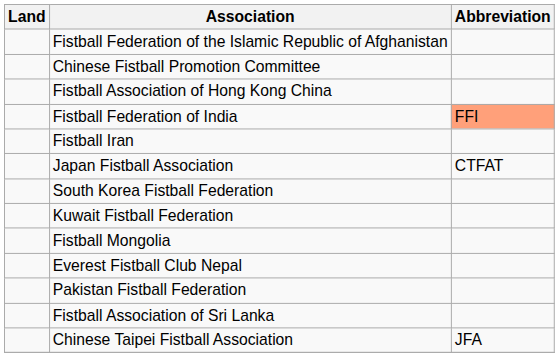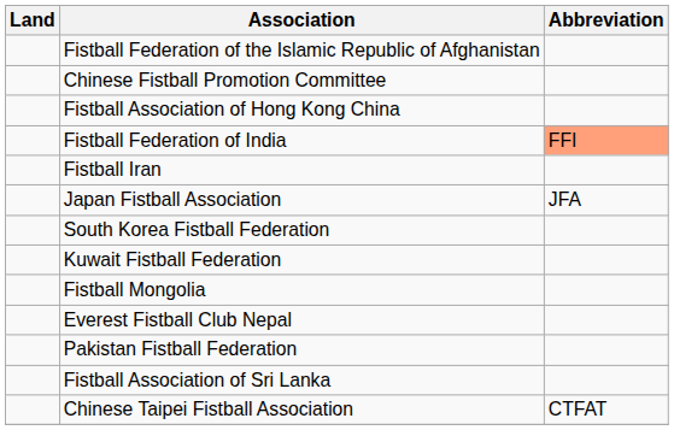 <table class="wikitable">
 <tr>
 <th>Land</th>
 <th>Association</th>
 <th>Abbreviation</th>
 </tr>
 <tr>
 <td></td>
 <td>Fistball Federation of the Islamic Republic of Afghanistan</td>
 <td></td>
 </tr>
 <tr>
 <td></td>
 <td>Chinese Fistball Promotion Committee</td>
 <td></td>
 </tr>
 <tr>
 <td></td>
 <td>Fistball Association of Hong Kong China</td>
 <td></td>
 </tr>
 <tr>
 <td></td>
 <td>Fistball Federation of India</td>
 <td style="background: lightsalmon;">FFI</td>
 </tr>
 <tr>
 <td></td>
 <td>Fistball Iran</td>
 <td></td>
 </tr>
 <tr>
 <td></td>
 <td>Japan Fistball Association</td>
-<td>CTFAT</td>
+<td>JFA</td>
 </tr>
 <tr>
 <td></td>
 <td>South Korea Fistball Federation</td>
 <td></td>
 </tr>
 <tr>
 <td></td>
 <td>Kuwait Fistball Federation</td>
 <td></td>
 </tr>
 <tr>
 <td></td>
 <td>Fistball Mongolia</td>
 <td></td>
 </tr>
 <tr>
 <td></td>
 <td>Everest Fistball Club Nepal</td>
 <td></td>
 </tr>
 <tr>
 <td></td>
 <td>Pakistan Fistball Federation</td>
 <td></td>
 </tr>
 <tr>
 <td></td>
 <td>Fistball Association of Sri Lanka</td>
 <td></td>
 </tr>
 <tr>
 <td></td>
 <td>Chinese Taipei Fistball Association</td>
-<td>JFA</td>
+<td>CTFAT</td>
 </tr>
 <tr>
 </tr>
 </table>
